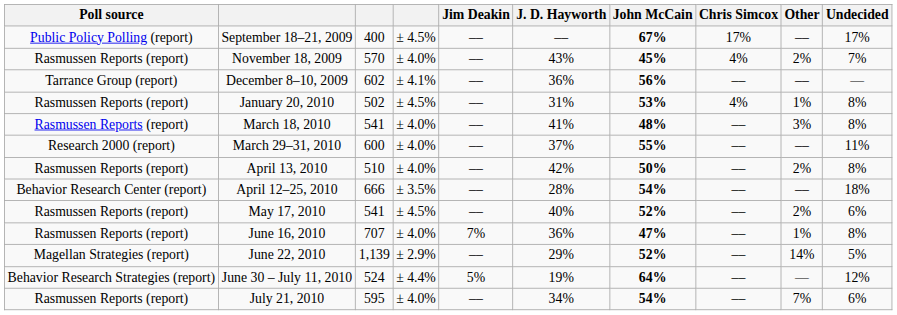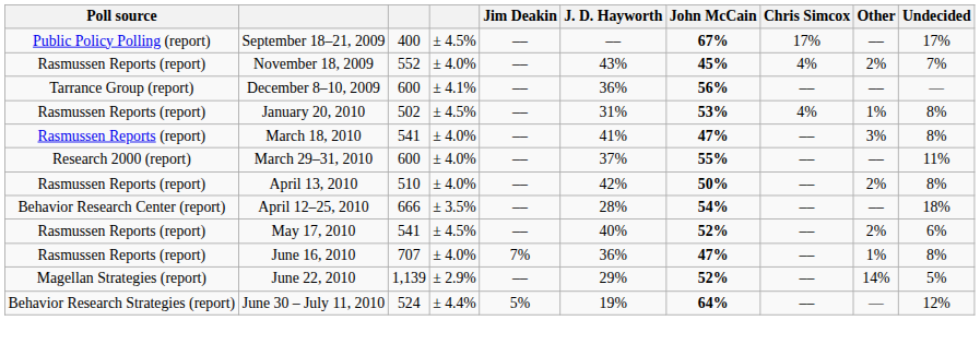 <table class="wikitable" style="text-align:center">
 <tr valign=bottom>
 <th>Poll source</th>
 <th></th>
 <th></th>
 <th></th>
 <th>Jim Deakin</th>
 <th>J. D. Hayworth</th>
 <th>John McCain</th>
 <th>Chris Simcox</th>
 <th>Other</th>
 <th>Undecided</th>
 </tr>
 <tr>
 <td><a href='#'>Public Policy Polling</a> (report)</td>
 <td>September 18–21, 2009</td>
 <td>400</td>
 <td>± 4.5%</td>
 <td>––</td>
 <td>––</td>
 <td><strong>67%</strong></td>
 <td>17%</td>
 <td>––</td>
 <td>17%</td>
 </tr>
 <tr>
 <td>Rasmussen Reports (report)</td>
 <td>November 18, 2009</td>
-<td>570</td>
+<td>552</td>
 <td>± 4.0%</td>
 <td>––</td>
 <td>43%</td>
 <td><strong>45%</strong></td>
 <td>4%</td>
 <td>2%</td>
 <td>7%</td>
 </tr>
 <tr>
 <td>Tarrance Group (report)</td>
 <td>December 8–10, 2009</td>
-<td>602</td>
+<td>600</td>
 <td>± 4.1%</td>
 <td>––</td>
 <td>36%</td>
 <td><strong>56%</strong></td>
 <td>––</td>
 <td>––</td>
 <td>—</td>
 </tr>
 <tr>
 <td>Rasmussen Reports (report)</td>
 <td>January 20, 2010</td>
 <td>502</td>
 <td>± 4.5%</td>
 <td>––</td>
 <td>31%</td>
 <td><strong>53%</strong></td>
 <td>4%</td>
 <td>1%</td>
 <td>8%</td>
 </tr>
 <tr>
 <td><a href='#'>Rasmussen Reports</a> (report)</td>
 <td>March 18, 2010</td>
 <td>541</td>
 <td>± 4.0%</td>
 <td>––</td>
 <td>41%</td>
-<td><strong>48%</strong></td>
+<td><strong>47%</strong></td>
 <td>––</td>
 <td>3%</td>
 <td>8%</td>
 </tr>
 <tr>
 <td>Research 2000 (report)</td>
 <td>March 29–31, 2010</td>
 <td>600</td>
 <td>± 4.0%</td>
 <td>––</td>
 <td>37%</td>
 <td><strong>55%</strong></td>
 <td>––</td>
 <td>––</td>
 <td>11%</td>
 </tr>
 <tr>
 <td>Rasmussen Reports (report)</td>
 <td>April 13, 2010</td>
 <td>510</td>
 <td>± 4.0%</td>
 <td>––</td>
 <td>42%</td>
 <td><strong>50%</strong></td>
 <td>––</td>
 <td>2%</td>
 <td>8%</td>
 </tr>
 <tr>
 <td>Behavior Research Center (report)</td>
 <td>April 12–25, 2010</td>
 <td>666</td>
 <td>± 3.5%</td>
 <td>––</td>
 <td>28%</td>
 <td><strong>54%</strong></td>
 <td>––</td>
 <td>––</td>
 <td>18%</td>
 </tr>
 <tr>
 <td>Rasmussen Reports (report)</td>
 <td>May 17, 2010</td>
 <td>541</td>
 <td>± 4.5%</td>
 <td>––</td>
 <td>40%</td>
 <td><strong>52%</strong></td>
 <td>––</td>
 <td>2%</td>
 <td>6%</td>
 </tr>
 <tr>
 <td>Rasmussen Reports (report)</td>
 <td>June 16, 2010</td>
 <td>707</td>
 <td>± 4.0%</td>
 <td>7%</td>
 <td>36%</td>
 <td><strong>47%</strong></td>
 <td>––</td>
 <td>1%</td>
 <td>8%</td>
 </tr>
 <tr>
 <td>Magellan Strategies (report)</td>
 <td>June 22, 2010</td>
 <td>1,139</td>
 <td>± 2.9%</td>
 <td>––</td>
 <td>29%</td>
 <td><strong>52%</strong></td>
 <td>––</td>
 <td>14%</td>
 <td>5%</td>
 </tr>
 <tr>
 <td>Behavior Research Strategies (report)</td>
 <td>June 30 – July 11, 2010</td>
 <td>524</td>
 <td>± 4.4%</td>
 <td>5%</td>
 <td>19%</td>
 <td><strong>64%</strong></td>
 <td>––</td>
 <td>—</td>
 <td>12%</td>
 </tr>
-<tr>
-<td>Rasmussen Reports (report)</td>
-<td>July 21, 2010</td>
-<td>595</td>
-<td>± 4.0%</td>
-<td>––</td>
-<td>34%</td>
-<td><strong>54%</strong></td>
-<td>––</td>
-<td>7%</td>
-<td>6%</td>
-</tr>
 </table>
